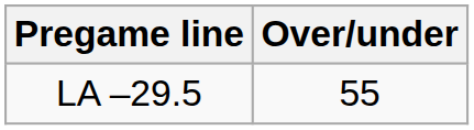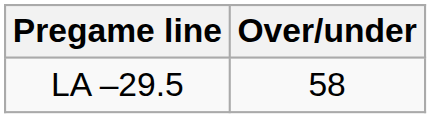 <table class="wikitable">
 <tr align="center">
 <th style=>Pregame line</th>
 <th style=>Over/under</th>
 </tr>
 <tr align="center">
 <td>LA –29.5</td>
-<td>55</td>
+<td>58</td>
 </tr>
 </table>
